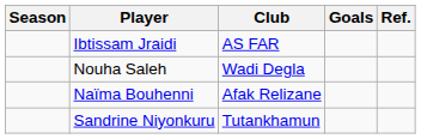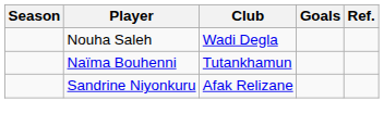 <table class="wikitable">
 <tr>
 <th>Season</th>
 <th>Player</th>
 <th>Club</th>
 <th>Goals</th>
 <th>Ref.</th>
-</tr>
-<tr>
-<td></td>
-<td> <a href='#'>Ibtissam Jraidi</a></td>
-<td> <a href='#'>AS FAR</a></td>
-<td></td>
-<td></td>
 </tr>
 <tr>
 <td></td>
 <td> Nouha Saleh</td>
 <td> <a href='#'>Wadi Degla</a></td>
 <td></td>
 <td></td>
 </tr>
 <tr>
 <td></td>
 <td> <a href='#'>Naïma Bouhenni</a></td>
-<td> <a href='#'>Afak Relizane</a></td>
+<td> <a href='#'>Tutankhamun</a></td>
 <td></td>
 <td></td>
 </tr>
 <tr>
 <td></td>
 <td> <a href='#'>Sandrine Niyonkuru</a></td>
-<td> <a href='#'>Tutankhamun</a></td>
+<td> <a href='#'>Afak Relizane</a></td>
 <td></td>
 <td></td>
 </tr>
 </table>
